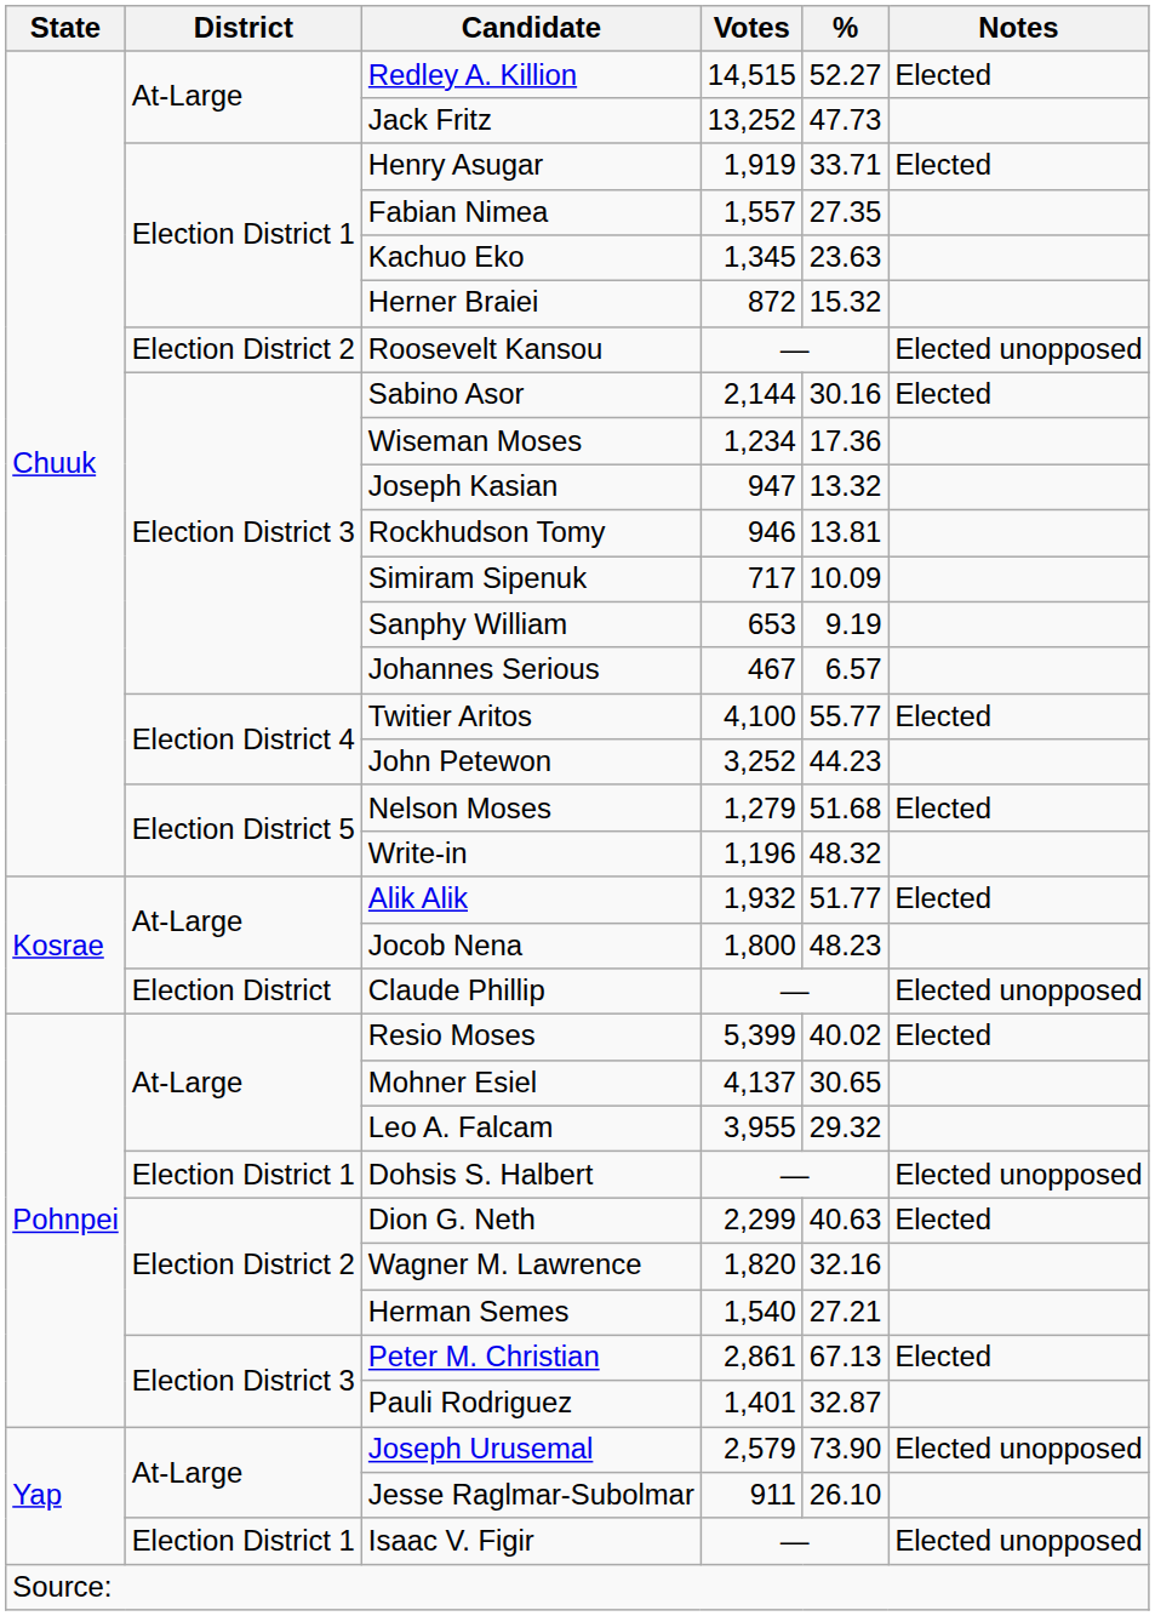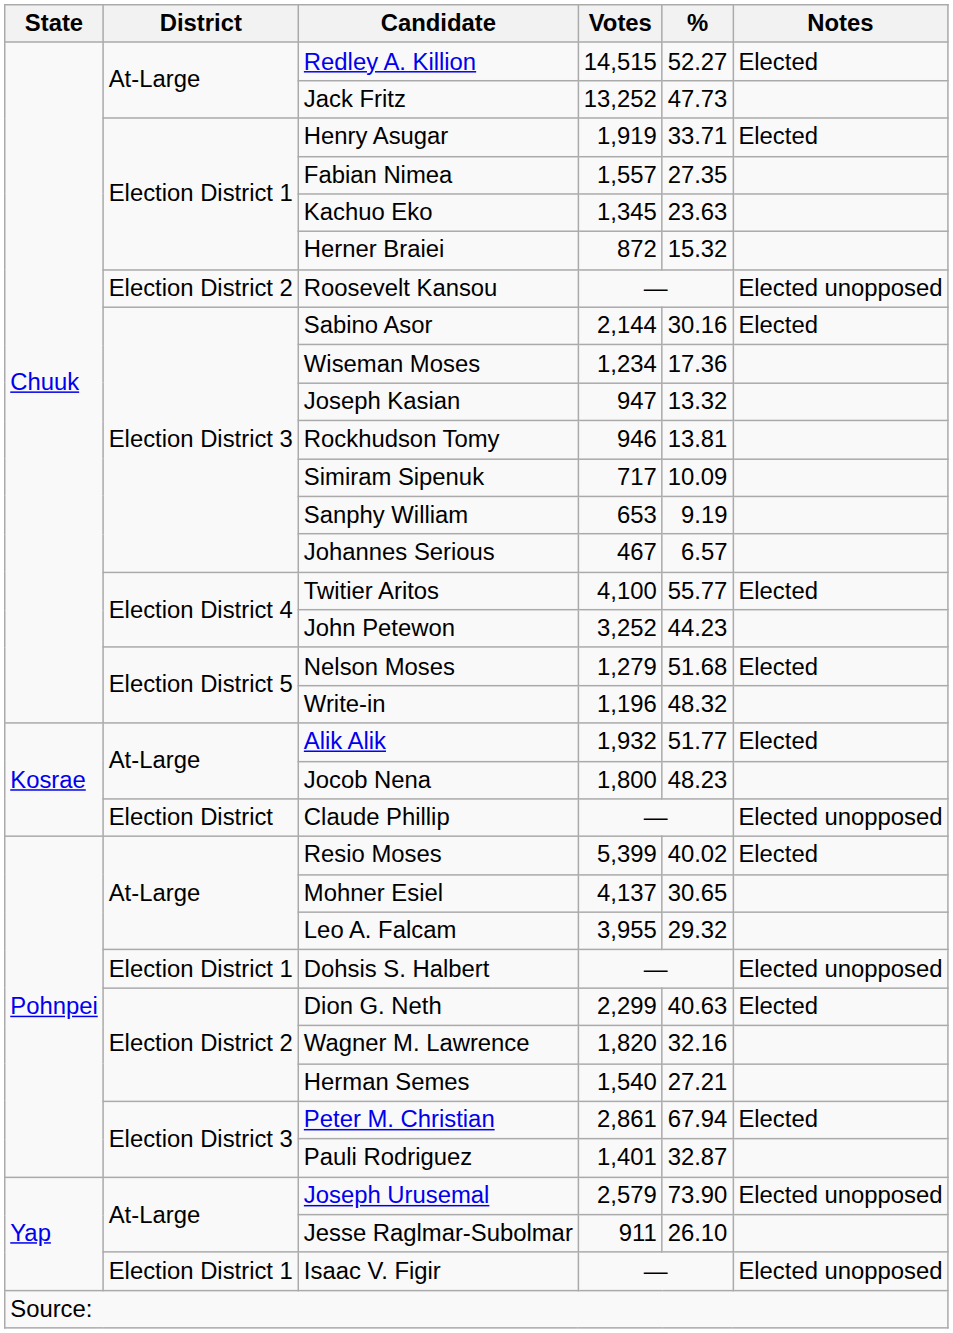 <table class="wikitable">
 <tr>
 <th>State</th>
 <th>District</th>
 <th>Candidate</th>
 <th>Votes</th>
 <th>%</th>
 <th>Notes</th>
 </tr>
 <tr>
 <td rowspan=18><a href='#'>Chuuk</a></td>
 <td rowspan=2>At-Large</td>
 <td><a href='#'>Redley A. Killion</a></td>
 <td align=right>14,515</td>
 <td align=right>52.27</td>
 <td>Elected</td>
 </tr>
 <tr>
 <td>Jack Fritz</td>
 <td align=right>13,252</td>
 <td align=right>47.73</td>
 <td></td>
 </tr>
 <tr>
 <td rowspan=4>Election District 1</td>
 <td>Henry Asugar</td>
 <td align=right>1,919</td>
 <td align=right>33.71</td>
 <td>Elected</td>
 </tr>
 <tr>
 <td>Fabian Nimea</td>
 <td align=right>1,557</td>
 <td align=right>27.35</td>
 <td></td>
 </tr>
 <tr>
 <td>Kachuo Eko</td>
 <td align=right>1,345</td>
 <td align=right>23.63</td>
 <td></td>
 </tr>
 <tr>
 <td>Herner Braiei</td>
 <td align=right>872</td>
 <td align=right>15.32</td>
 <td></td>
 </tr>
 <tr>
 <td>Election District 2</td>
 <td>Roosevelt Kansou</td>
 <td align=center colspan=2>—</td>
 <td>Elected unopposed</td>
 </tr>
 <tr>
 <td rowspan=7>Election District 3</td>
 <td>Sabino Asor</td>
 <td align=right>2,144</td>
 <td align=right>30.16</td>
 <td>Elected</td>
 </tr>
 <tr>
 <td>Wiseman Moses</td>
 <td align=right>1,234</td>
 <td align=right>17.36</td>
 <td></td>
 </tr>
 <tr>
 <td>Joseph Kasian</td>
 <td align=right>947</td>
 <td align=right>13.32</td>
 <td></td>
 </tr>
 <tr>
 <td>Rockhudson Tomy</td>
 <td align=right>946</td>
 <td align=right>13.81</td>
 <td></td>
 </tr>
 <tr>
 <td>Simiram Sipenuk</td>
 <td align=right>717</td>
 <td align=right>10.09</td>
 <td></td>
 </tr>
 <tr>
 <td>Sanphy William</td>
 <td align=right>653</td>
 <td align=right>9.19</td>
 <td></td>
 </tr>
 <tr>
 <td>Johannes Serious</td>
 <td align=right>467</td>
 <td align=right>6.57</td>
 <td></td>
 </tr>
 <tr>
 <td rowspan=2>Election District 4</td>
 <td>Twitier Aritos</td>
 <td align=right>4,100</td>
 <td align=right>55.77</td>
 <td>Elected</td>
 </tr>
 <tr>
 <td>John Petewon</td>
 <td align=right>3,252</td>
 <td align=right>44.23</td>
 <td></td>
 </tr>
 <tr>
 <td rowspan=2>Election District 5</td>
 <td>Nelson Moses</td>
 <td align=right>1,279</td>
 <td align=right>51.68</td>
 <td>Elected</td>
 </tr>
 <tr>
 <td>Write-in</td>
 <td align=right>1,196</td>
 <td align=right>48.32</td>
 <td></td>
 </tr>
 <tr>
 <td rowspan=3><a href='#'>Kosrae</a></td>
 <td rowspan=2>At-Large</td>
 <td><a href='#'>Alik Alik</a></td>
 <td align=right>1,932</td>
 <td align=right>51.77</td>
 <td>Elected</td>
 </tr>
 <tr>
 <td>Jocob Nena</td>
 <td align=right>1,800</td>
 <td align=right>48.23</td>
 <td></td>
 </tr>
 <tr>
 <td>Election District</td>
 <td>Claude Phillip</td>
 <td align=center colspan=2>—</td>
 <td>Elected unopposed</td>
 </tr>
 <tr>
 <td rowspan=9><a href='#'>Pohnpei</a></td>
 <td rowspan=3>At-Large</td>
 <td>Resio Moses</td>
 <td align=right>5,399</td>
 <td align=right>40.02</td>
 <td>Elected</td>
 </tr>
 <tr>
 <td>Mohner Esiel</td>
 <td align=right>4,137</td>
 <td align=right>30.65</td>
 <td></td>
 </tr>
 <tr>
 <td>Leo A. Falcam</td>
 <td align=right>3,955</td>
 <td align=right>29.32</td>
 <td></td>
 </tr>
 <tr>
 <td>Election District 1</td>
 <td>Dohsis S. Halbert</td>
 <td align=center colspan=2>—</td>
 <td>Elected unopposed</td>
 </tr>
 <tr>
 <td rowspan=3>Election District 2</td>
 <td>Dion G. Neth</td>
 <td align=right>2,299</td>
 <td align=right>40.63</td>
 <td>Elected</td>
 </tr>
 <tr>
 <td>Wagner M. Lawrence</td>
 <td align=right>1,820</td>
 <td align=right>32.16</td>
 <td></td>
 </tr>
 <tr>
 <td>Herman Semes</td>
 <td align=right>1,540</td>
 <td align=right>27.21</td>
 <td></td>
 </tr>
 <tr>
 <td rowspan=2>Election District 3</td>
 <td><a href='#'>Peter M. Christian</a></td>
 <td align=right>2,861</td>
-<td align=right>67.13</td>
+<td align=right>67.94</td>
 <td>Elected</td>
 </tr>
 <tr>
 <td>Pauli Rodriguez</td>
 <td align=right>1,401</td>
 <td align=right>32.87</td>
 <td></td>
 </tr>
 <tr>
 <td rowspan=3><a href='#'>Yap</a></td>
 <td rowspan=2>At-Large</td>
 <td><a href='#'>Joseph Urusemal</a></td>
 <td align=right>2,579</td>
 <td align=right>73.90</td>
 <td>Elected unopposed</td>
 </tr>
 <tr>
 <td>Jesse Raglmar-Subolmar</td>
 <td align=right>911</td>
 <td align=right>26.10</td>
 <td></td>
 </tr>
 <tr>
 <td>Election District 1</td>
 <td>Isaac V. Figir</td>
 <td align=center colspan=2>—</td>
 <td>Elected unopposed</td>
 </tr>
 <tr>
 <td colspan=6>Source: </td>
 </tr>
 </table>
